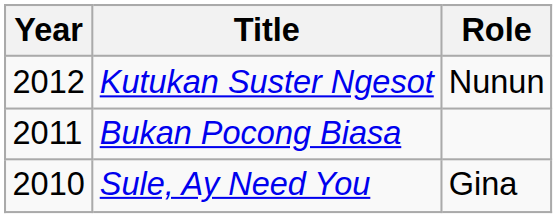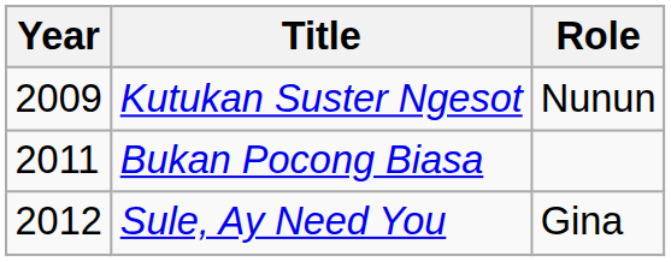 <table class="wikitable">
 <tr>
 <th>Year</th>
 <th>Title</th>
 <th>Role</th>
 </tr>
 <tr>
-<td>2012</td>
+<td>2009</td>
 <td><em><a href='#'>Kutukan Suster Ngesot</a></em></td>
 <td>Nunun</td>
 </tr>
 <tr>
 <td>2011</td>
 <td><em><a href='#'>Bukan Pocong Biasa</a></em></td>
 <td></td>
 </tr>
 <tr>
-<td>2010</td>
+<td>2012</td>
 <td><em><a href='#'>Sule, Ay Need You</a></em></td>
 <td>Gina</td>
 </tr>
 </table>
